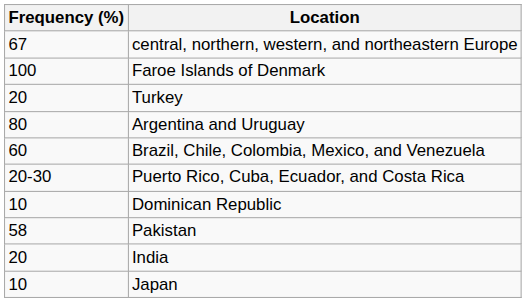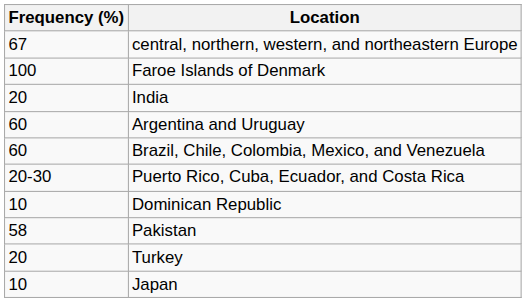 <table class="wikitable">
 <tr>
 <th>Frequency (%)</th>
 <th>Location</th>
 </tr>
 <tr>
 <td>67</td>
 <td>central, northern, western, and northeastern Europe</td>
 </tr>
 <tr>
 <td>100</td>
 <td>Faroe Islands of Denmark</td>
 </tr>
 <tr>
 <td>20</td>
-<td>Turkey</td>
+<td>India</td>
 </tr>
 <tr>
-<td>80</td>
+<td>60</td>
 <td>Argentina and Uruguay</td>
 </tr>
 <tr>
 <td>60</td>
 <td>Brazil, Chile, Colombia, Mexico, and Venezuela</td>
 </tr>
 <tr>
 <td>20-30</td>
 <td>Puerto Rico, Cuba, Ecuador, and Costa Rica</td>
 </tr>
 <tr>
 <td>10</td>
 <td>Dominican Republic</td>
 </tr>
 <tr>
 <td>58</td>
 <td>Pakistan</td>
 </tr>
 <tr>
 <td>20</td>
-<td>India</td>
+<td>Turkey</td>
 </tr>
 <tr>
 <td>10</td>
 <td>Japan</td>
 </tr>
 </table>
